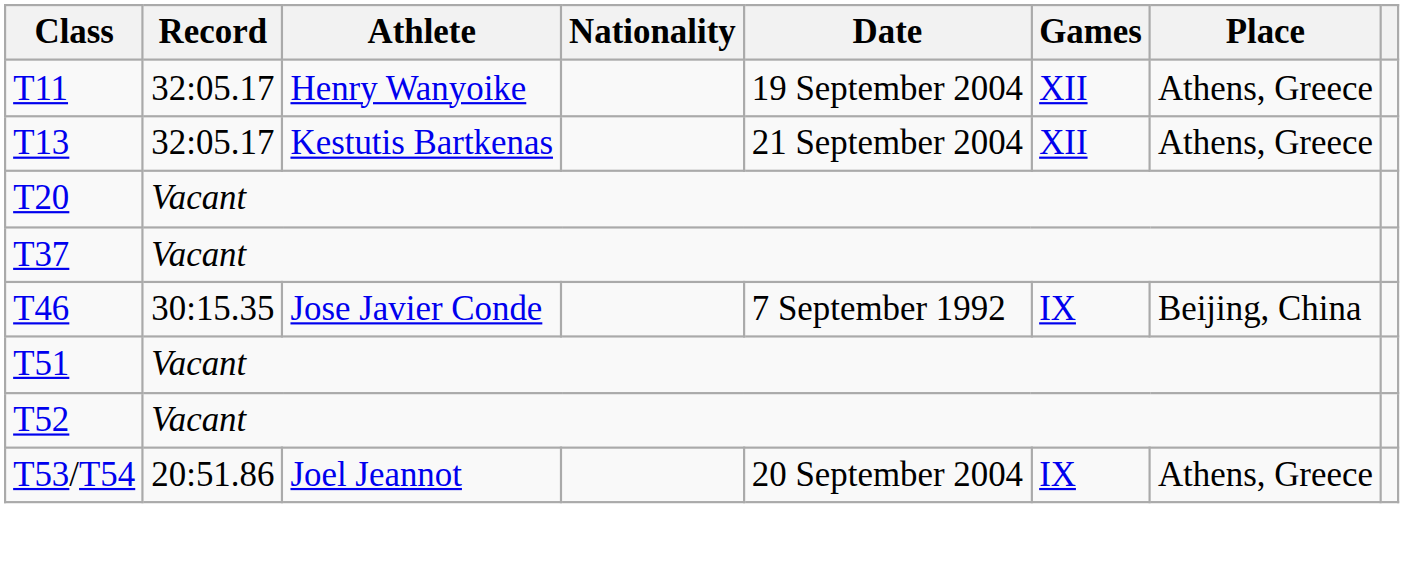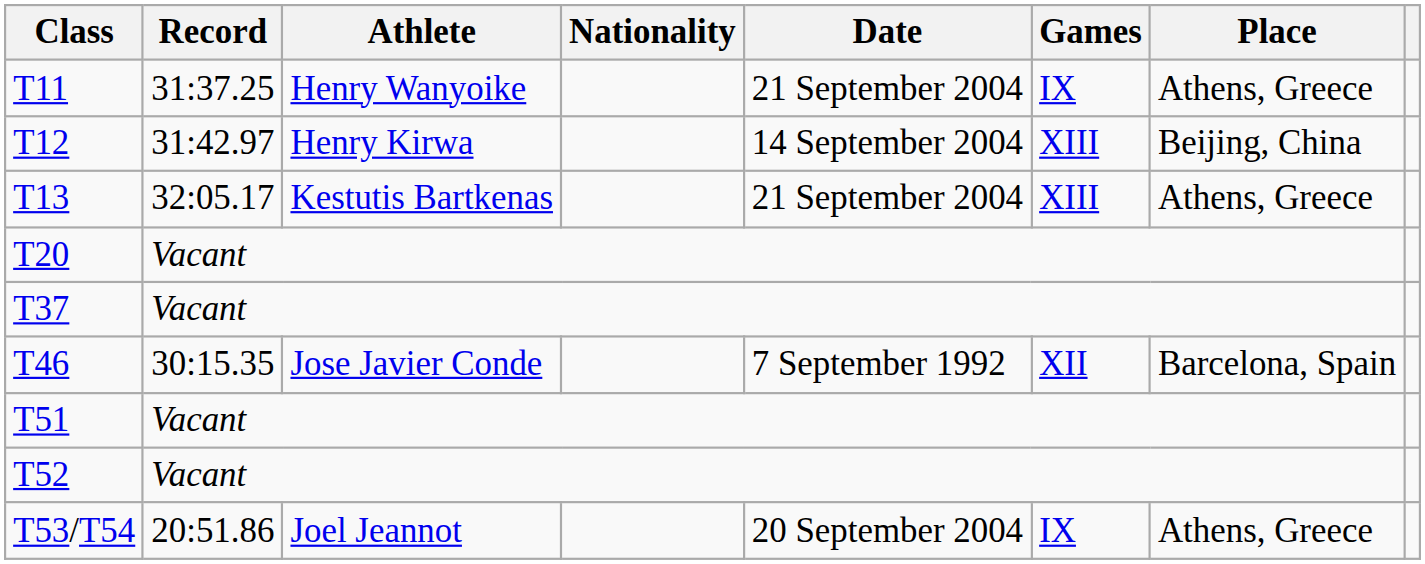 <table class="wikitable">
 <tr>
 <th>Class</th>
 <th>Record</th>
 <th>Athlete</th>
 <th>Nationality</th>
 <th>Date</th>
 <th>Games</th>
 <th>Place</th>
 <th></th>
 </tr>
 <tr>
 <td><a href='#'>T11</a></td>
-<td>32:05.17</td>
+<td>31:37.25</td>
 <td><a href='#'>Henry Wanyoike</a></td>
 <td></td>
-<td>19 September 2004</td>
-<td><a href='#'>XII</a></td>
+<td>21 September 2004</td>
+<td><a href='#'>IX</a></td>
 <td>Athens, Greece</td>
+<td></td>
+</tr>
+<tr>
+<td><a href='#'>T12</a></td>
+<td>31:42.97</td>
+<td><a href='#'>Henry Kirwa</a></td>
+<td></td>
+<td>14 September 2004</td>
+<td><a href='#'>XIII</a></td>
+<td>Beijing, China</td>
 <td></td>
 </tr>
 <tr>
 <td><a href='#'>T13</a></td>
 <td>32:05.17</td>
 <td><a href='#'>Kestutis Bartkenas</a></td>
 <td></td>
 <td>21 September 2004</td>
-<td><a href='#'>XII</a></td>
+<td><a href='#'>XIII</a></td>
 <td>Athens, Greece</td>
 <td></td>
 </tr>
 <tr>
 <td><a href='#'>T20</a></td>
 <td colspan="6"><em>Vacant</em></td>
 <td></td>
 </tr>
 <tr>
 <td><a href='#'>T37</a></td>
 <td colspan="6"><em>Vacant</em></td>
 <td></td>
 </tr>
 <tr>
 <td><a href='#'>T46</a></td>
 <td>30:15.35</td>
 <td><a href='#'>Jose Javier Conde</a></td>
 <td></td>
 <td>7 September 1992</td>
-<td><a href='#'>IX</a></td>
-<td>Beijing, China</td>
+<td><a href='#'>XII</a></td>
+<td>Barcelona, Spain</td>
 <td></td>
 </tr>
 <tr>
 <td><a href='#'>T51</a></td>
 <td colspan="6"><em>Vacant</em></td>
 <td></td>
 </tr>
 <tr>
 <td><a href='#'>T52</a></td>
 <td colspan="6"><em>Vacant</em></td>
 <td></td>
 </tr>
 <tr>
 <td><a href='#'>T53</a>/<a href='#'>T54</a></td>
 <td>20:51.86</td>
 <td><a href='#'>Joel Jeannot</a></td>
 <td></td>
 <td>20 September 2004</td>
 <td><a href='#'>IX</a></td>
 <td>Athens, Greece</td>
 <td></td>
 </tr>
 </table>
